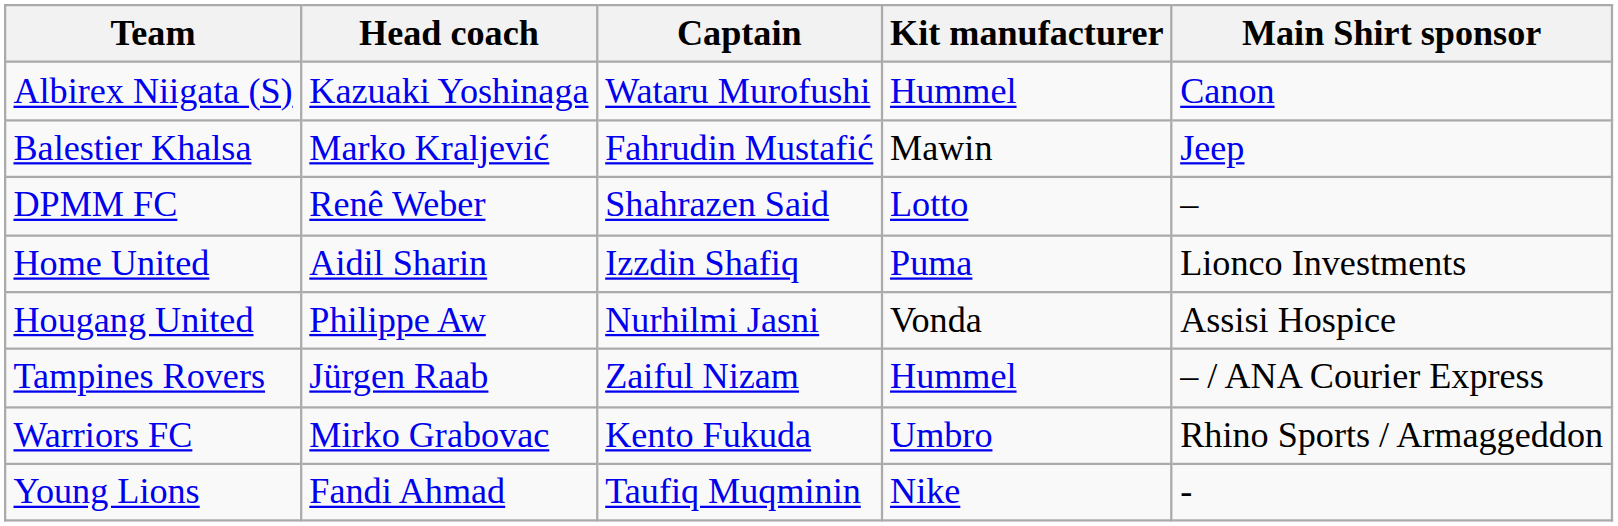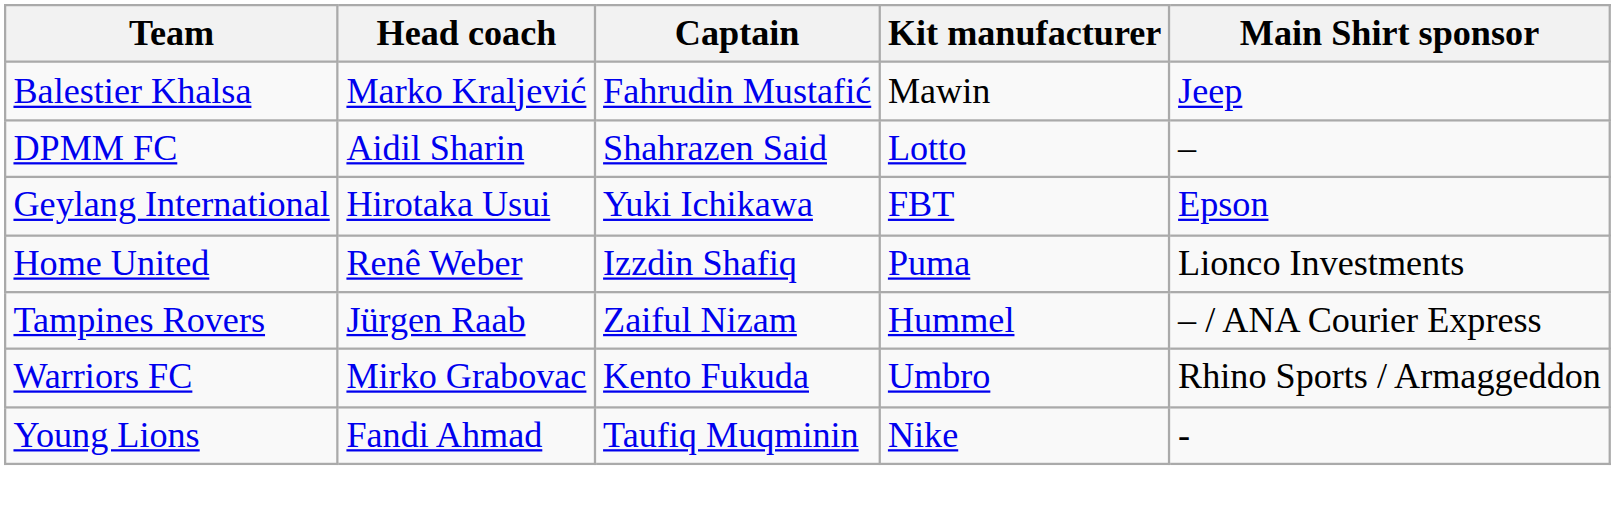 <table class="wikitable sortable" style="text-align: left;">
 <tr>
 <th>Team</th>
 <th>Head coach</th>
 <th>Captain</th>
 <th>Kit manufacturer</th>
 <th>Main Shirt sponsor</th>
-</tr>
-<tr>
-<td><a href='#'>Albirex Niigata (S)</a></td>
-<td> <a href='#'>Kazuaki Yoshinaga</a></td>
-<td> <a href='#'>Wataru Murofushi</a></td>
-<td><a href='#'>Hummel</a></td>
-<td><a href='#'>Canon</a></td>
 </tr>
 <tr>
 <td><a href='#'>Balestier Khalsa</a></td>
 <td> <a href='#'>Marko Kraljević</a></td>
 <td> <a href='#'>Fahrudin Mustafić</a></td>
 <td>Mawin</td>
 <td><a href='#'>Jeep</a></td>
 </tr>
 <tr>
 <td><a href='#'>DPMM FC</a></td>
-<td> <a href='#'>Renê Weber</a></td>
+<td> <a href='#'>Aidil Sharin</a></td>
 <td> <a href='#'>Shahrazen Said</a></td>
 <td><a href='#'>Lotto</a></td>
 <td>–</td>
 </tr>
 <tr>
+<td><a href='#'>Geylang International</a></td>
+<td> <a href='#'>Hirotaka Usui</a></td>
+<td> <a href='#'>Yuki Ichikawa</a></td>
+<td><a href='#'>FBT</a></td>
+<td><a href='#'>Epson</a></td>
+</tr>
+<tr>
 <td><a href='#'>Home United</a></td>
-<td> <a href='#'>Aidil Sharin</a></td>
+<td> <a href='#'>Renê Weber</a></td>
 <td> <a href='#'>Izzdin Shafiq</a></td>
 <td><a href='#'>Puma</a></td>
 <td>Lionco Investments</td>
-</tr>
-<tr>
-<td><a href='#'>Hougang United</a></td>
-<td> <a href='#'>Philippe Aw</a></td>
-<td> <a href='#'>Nurhilmi Jasni</a></td>
-<td>Vonda</td>
-<td>Assisi Hospice</td>
 </tr>
 <tr>
 <td><a href='#'>Tampines Rovers</a></td>
 <td> <a href='#'>Jürgen Raab</a></td>
 <td> <a href='#'>Zaiful Nizam</a></td>
 <td><a href='#'>Hummel</a></td>
 <td>–  / ANA Courier Express</td>
 </tr>
 <tr>
 <td><a href='#'>Warriors FC</a></td>
 <td> <a href='#'>Mirko Grabovac</a></td>
 <td> <a href='#'>Kento Fukuda</a></td>
 <td><a href='#'>Umbro</a></td>
 <td>Rhino Sports / Armaggeddon</td>
 </tr>
 <tr>
 <td><a href='#'>Young Lions</a></td>
 <td> <a href='#'>Fandi Ahmad</a></td>
 <td> <a href='#'>Taufiq Muqminin</a></td>
 <td><a href='#'>Nike</a></td>
 <td>-</td>
 </tr>
 </table>
